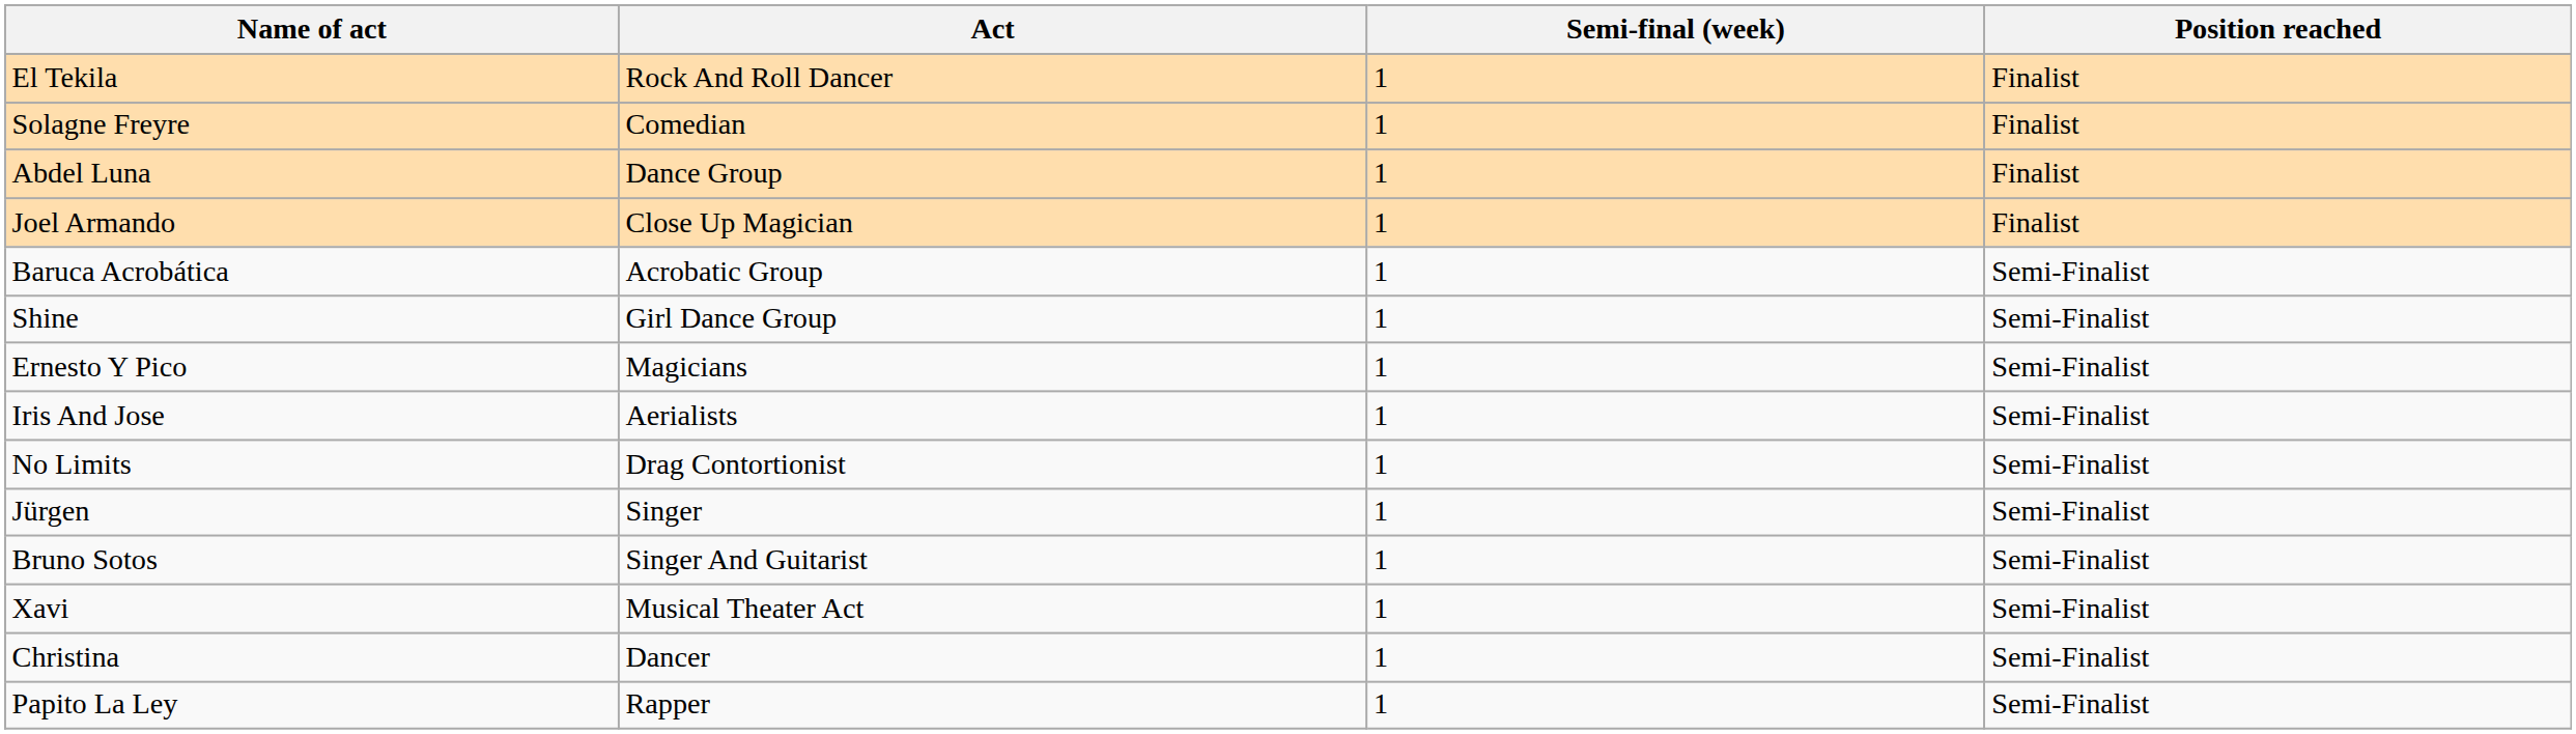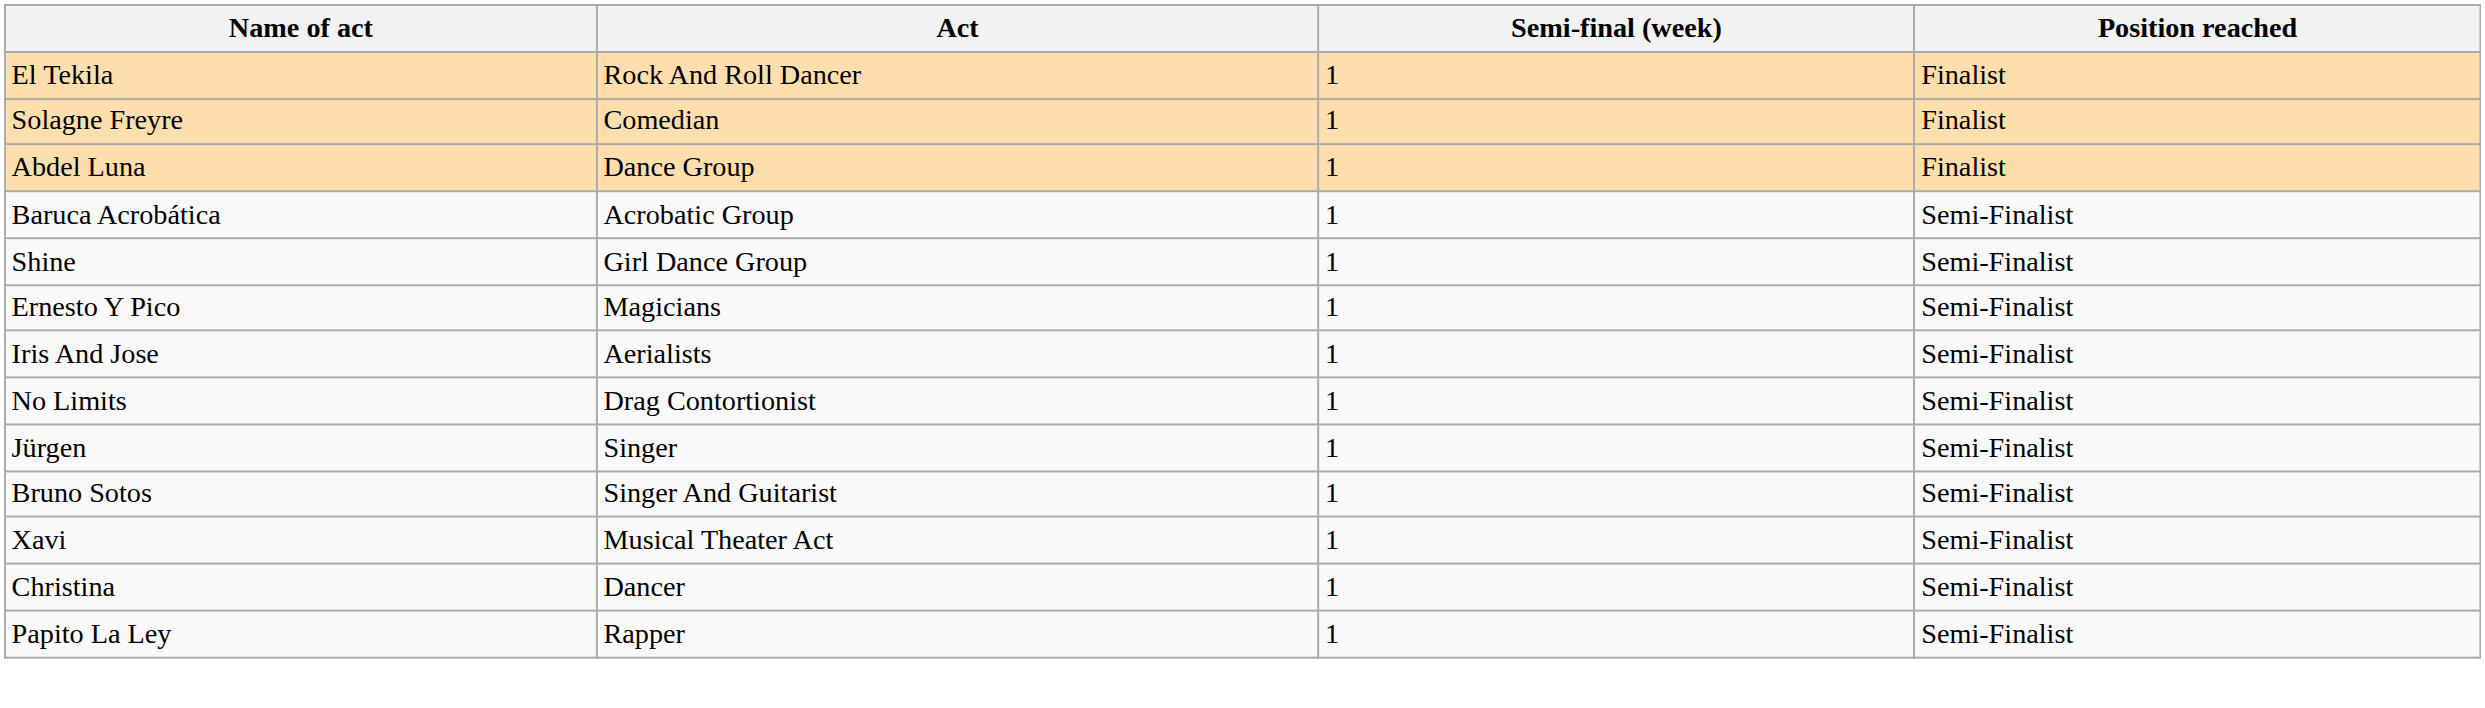 <table class="wikitable sortable" style="text-align:left; font-size:90%; width:100%;">
 <tr>
 <th>Name of act</th>
 <th>Act</th>
 <th>Semi-final (week)</th>
 <th>Position reached</th>
 </tr>
 <tr bgcolor=NavajoWhite>
 <td>El Tekila</td>
 <td>Rock And Roll Dancer</td>
 <td>1</td>
 <td>Finalist</td>
 </tr>
 <tr bgcolor=NavajoWhite>
 <td>Solagne Freyre</td>
 <td>Comedian</td>
 <td>1</td>
 <td>Finalist</td>
 </tr>
 <tr bgcolor=NavajoWhite>
 <td>Abdel Luna</td>
 <td>Dance Group</td>
-<td>1</td>
-<td>Finalist</td>
-</tr>
-<tr bgcolor=NavajoWhite>
-<td>Joel Armando</td>
-<td>Close Up Magician</td>
 <td>1</td>
 <td>Finalist</td>
 </tr>
 <tr>
 <td>Baruca Acrobática</td>
 <td>Acrobatic Group</td>
 <td>1</td>
 <td>Semi-Finalist</td>
 </tr>
 <tr>
 <td>Shine</td>
 <td>Girl Dance Group</td>
 <td>1</td>
 <td>Semi-Finalist</td>
 </tr>
 <tr>
 <td>Ernesto Y Pico</td>
 <td>Magicians</td>
 <td>1</td>
 <td>Semi-Finalist</td>
 </tr>
 <tr>
 <td>Iris And Jose</td>
 <td>Aerialists</td>
 <td>1</td>
 <td>Semi-Finalist</td>
 </tr>
 <tr>
 <td>No Limits</td>
 <td>Drag Contortionist</td>
 <td>1</td>
 <td>Semi-Finalist</td>
 </tr>
 <tr>
 <td>Jürgen</td>
 <td>Singer</td>
 <td>1</td>
 <td>Semi-Finalist</td>
 </tr>
 <tr>
 <td>Bruno Sotos</td>
 <td>Singer And Guitarist</td>
 <td>1</td>
 <td>Semi-Finalist</td>
 </tr>
 <tr>
 <td>Xavi</td>
 <td>Musical Theater Act</td>
 <td>1</td>
 <td>Semi-Finalist</td>
 </tr>
 <tr>
 <td>Christina</td>
 <td>Dancer</td>
 <td>1</td>
 <td>Semi-Finalist</td>
 </tr>
 <tr>
 <td>Papito La Ley</td>
 <td>Rapper</td>
 <td>1</td>
 <td>Semi-Finalist</td>
 </tr>
 </table>
